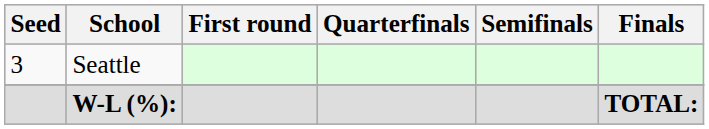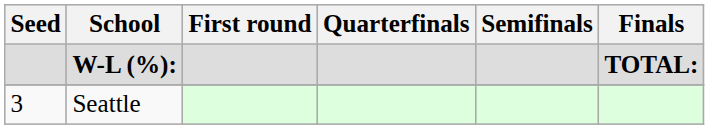 <table class="sortable wikitable" style="white-space:nowrap; font-size:100%;">
 <tr>
 <th>Seed</th>
 <th>School</th>
 <th>First round</th>
 <th>Quarterfinals</th>
 <th>Semifinals</th>
 <th>Finals</th>
 </tr>
+<tr class="sortbottom" style="text-align:center; background:#ddd;">
+<td></td>
+<td><strong>W-L (%):</strong></td>
+<td></td>
+<td></td>
+<td></td>
+<td><strong>TOTAL:</strong> </td>
+</tr>
+<tr>
+</tr>
 <tr>
 <td>3</td>
 <td>Seattle</td>
 <td style="background:#ddffdd;"></td>
 <td style="background:#ddffdd;"></td>
 <td style="background:#ddffdd;"></td>
 <td style="background:#ddffdd;"></td>
 </tr>
-<tr>
-</tr>
-<tr class="sortbottom" style="text-align:center; background:#ddd;">
-<td></td>
-<td><strong>W-L (%):</strong></td>
-<td></td>
-<td></td>
-<td></td>
-<td><strong>TOTAL:</strong> </td>
-</tr>
 </table>
